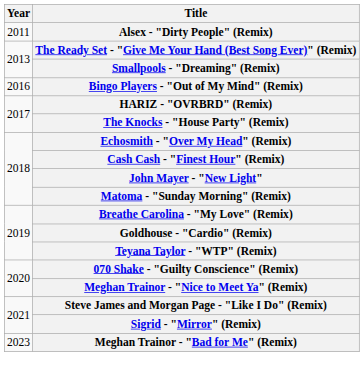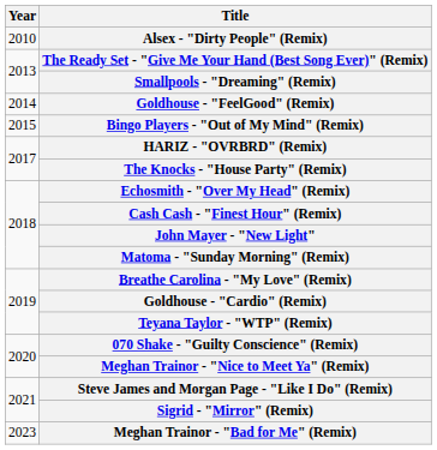 <table class="wikitable plainrowheaders" style="text-align:center;">
 <tr>
 <th scope="col">Year</th>
 <th scope="col">Title</th>
 </tr>
 <tr>
-<td>2011</td>
+<td>2010</td>
 <th scope="row">Alsex - "Dirty People" (Remix)</th>
 </tr>
 <tr>
 <td rowspan="2">2013</td>
 <th scope="row"><a href='#'>The Ready Set</a> - "<a href='#'>Give Me Your Hand (Best Song Ever)</a>" (Remix)</th>
 </tr>
 <tr>
 <th scope="row"><a href='#'>Smallpools</a> - "Dreaming" (Remix)</th>
 </tr>
 <tr>
-<td>2016</td>
+<td>2014</td>
+<th scope="row"><a href='#'>Goldhouse</a> - "FeelGood" (Remix)</th>
+</tr>
+<tr>
+<td>2015</td>
 <th scope="row"><a href='#'>Bingo Players</a> - "Out of My Mind" (Remix)</th>
 </tr>
 <tr>
 <td rowspan="2">2017</td>
 <th scope="row">HARIZ - "OVRBRD" (Remix)</th>
 </tr>
 <tr>
 <th scope="row"><a href='#'>The Knocks</a> - "House Party" (Remix)</th>
 </tr>
 <tr>
 <td rowspan="4">2018</td>
 <th scope="row"><a href='#'>Echosmith</a> - "<a href='#'>Over My Head</a>" (Remix)</th>
 </tr>
 <tr>
 <th scope="row"><a href='#'>Cash Cash</a> - "<a href='#'>Finest Hour</a>" (Remix)</th>
 </tr>
 <tr>
 <th scope="row"><a href='#'>John Mayer</a> - "<a href='#'>New Light</a>"</th>
 </tr>
 <tr>
 <th scope="row"><a href='#'>Matoma</a> - "Sunday Morning" (Remix)</th>
 </tr>
 <tr>
 <td rowspan="3">2019</td>
 <th scope="row"><a href='#'>Breathe Carolina</a> - "My Love" (Remix)</th>
 </tr>
 <tr>
 <th scope="row">Goldhouse - "Cardio" (Remix)</th>
 </tr>
 <tr>
 <th scope="row"><a href='#'>Teyana Taylor</a> - "WTP" (Remix)</th>
 </tr>
 <tr>
 <td rowspan="2">2020</td>
 <th scope="row"><a href='#'>070 Shake</a> - "Guilty Conscience" (Remix)</th>
 </tr>
 <tr>
 <th scope="row"><a href='#'>Meghan Trainor</a> - "<a href='#'>Nice to Meet Ya</a>" (Remix)</th>
 </tr>
 <tr>
 <td rowspan="2">2021</td>
 <th scope="row">Steve James and Morgan Page - "Like I Do" (Remix)</th>
 </tr>
 <tr>
 <th scope="row"><a href='#'>Sigrid</a> - "<a href='#'>Mirror</a>" (Remix)</th>
 </tr>
 <tr>
 <td>2023</td>
 <th scope="row">Meghan Trainor - "<a href='#'>Bad for Me</a>" (Remix)</th>
 </tr>
 </table>
